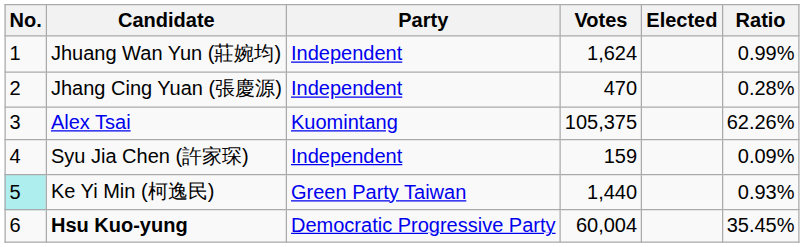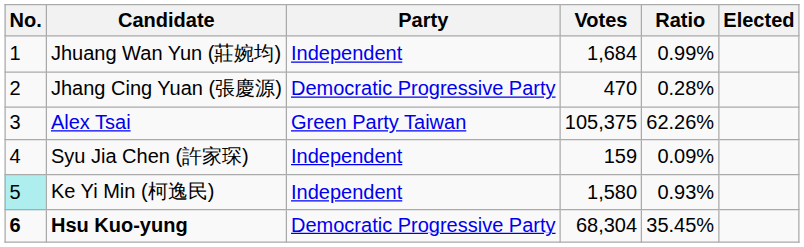 <table class=wikitable style="margin:1em auto;">
 <tr>
 <th>No.</th>
 <th>Candidate</th>
 <th>Party</th>
 <th>Votes</th>
+<th>Ratio</th>
 <th>Elected</th>
-<th>Ratio</th>
 </tr>
 <tr>
 <td>1</td>
 <td>Jhuang Wan Yun  (莊婉均)</td>
 <td><a href='#'>Independent</a></td>
-<td align="right">1,624</td>
+<td align="right">1,684</td>
+<td align="right">0.99%</td>
 <td></td>
-<td align="right">0.99%</td>
 </tr>
 <tr>
 <td>2</td>
 <td>Jhang Cing Yuan (張慶源)</td>
-<td><a href='#'>Independent</a></td>
+<td><a href='#'>Democratic Progressive Party</a></td>
 <td align="right">470</td>
+<td align="right">0.28%</td>
 <td></td>
-<td align="right">0.28%</td>
 </tr>
 <tr>
 <td>3</td>
 <td><a href='#'>Alex Tsai</a></td>
-<td><a href='#'>Kuomintang</a></td>
+<td><a href='#'>Green Party Taiwan</a></td>
 <td align="right">105,375</td>
+<td align="right">62.26%</td>
 <td align="center"></td>
-<td align="right">62.26%</td>
 </tr>
 <tr>
 <td>4</td>
 <td>Syu Jia Chen (許家琛)</td>
 <td><a href='#'>Independent</a></td>
 <td align="right">159</td>
+<td align="right">0.09%</td>
 <td></td>
-<td align="right">0.09%</td>
 </tr>
 <tr>
 <td style="background: paleturquoise;">5</td>
 <td>Ke Yi Min (柯逸民)</td>
-<td><a href='#'>Green Party Taiwan</a></td>
-<td align="right">1,440</td>
+<td><a href='#'>Independent</a></td>
+<td align="right">1,580</td>
+<td align="right">0.93%</td>
 <td></td>
-<td align="right">0.93%</td>
 </tr>
 <tr>
-<td>6</td>
+<td><strong>6</strong></td>
 <td><strong>Hsu Kuo-yung</strong></td>
 <td><a href='#'>Democratic Progressive Party</a></td>
-<td align="right">60,004</td>
+<td align="right">68,304</td>
+<td align="right">35.45%</td>
 <td></td>
-<td align="right">35.45%</td>
 </tr>
 </table>
